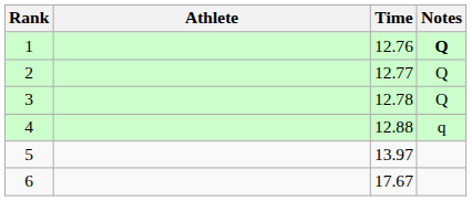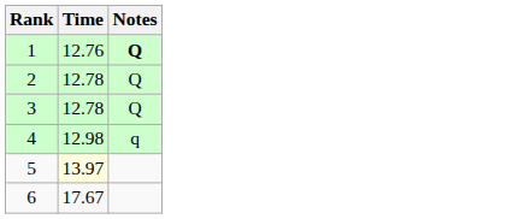 <table class="wikitable" style="text-align:center">
 <tr>
 <th>Rank</th>
-<th Style="width:18em">Athlete</th>
 <th>Time</th>
 <th>Notes</th>
 </tr>
 <tr style="background:#cfc">
 <td>1</td>
-<td style="text-align:left"></td>
 <td>12.76</td>
 <td><strong>Q</strong></td>
 </tr>
 <tr style="background:#cfc">
 <td>2</td>
-<td style="text-align:left"></td>
-<td>12.77</td>
+<td>12.78</td>
 <td>Q</td>
 </tr>
 <tr style="background:#cfc">
 <td>3</td>
-<td style="text-align:left"></td>
 <td>12.78</td>
 <td>Q</td>
 </tr>
 <tr style="background:#cfc">
 <td>4</td>
-<td style="text-align:left"></td>
-<td>12.88</td>
+<td>12.98</td>
 <td>q</td>
 </tr>
 <tr>
 <td>5</td>
-<td style="text-align:left"></td>
-<td>13.97</td>
+<td style="background: lightyellow;">13.97</td>
 <td></td>
 </tr>
 <tr>
 <td>6</td>
-<td style="text-align:left"></td>
 <td>17.67</td>
 <td></td>
 </tr>
 </table>
